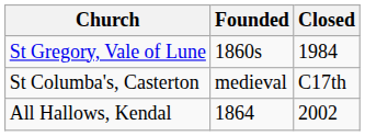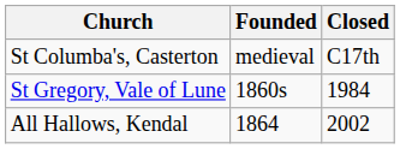 <table class="wikitable">
 <tr>
 <th>Church</th>
 <th>Founded</th>
 <th>Closed</th>
 </tr>
 <tr>
+<td>St Columba's, Casterton</td>
+<td>medieval</td>
+<td>C17th</td>
+</tr>
+<tr>
 <td><a href='#'>St Gregory, Vale of Lune</a></td>
 <td>1860s</td>
 <td>1984</td>
-</tr>
-<tr>
-<td>St Columba's, Casterton</td>
-<td>medieval</td>
-<td>C17th</td>
 </tr>
 <tr>
 <td>All Hallows, Kendal</td>
 <td>1864</td>
 <td>2002</td>
 </tr>
 </table>
